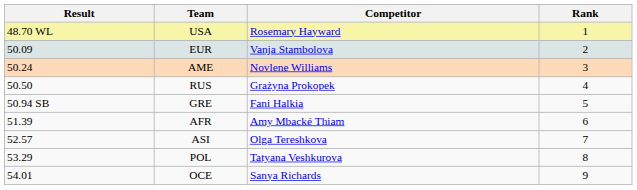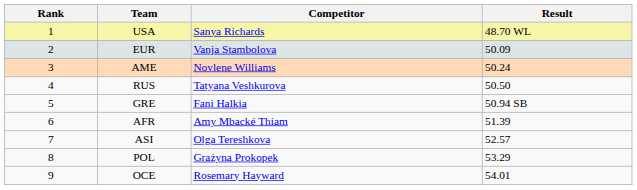 <table class="wikitable" width=70% style=text-align:center>
 <tr>
-<th>Result</th>
+<th>Rank</th>
 <th>Team</th>
 <th>Competitor</th>
-<th>Rank</th>
+<th>Result</th>
 </tr>
 <tr bgcolor="#F7F6A8">
+<td>1</td>
+<td>USA</td>
+<td align="left"><a href='#'>Sanya Richards</a></td>
 <td align="left">48.70 WL</td>
-<td>USA</td>
-<td align="left"><a href='#'>Rosemary Hayward</a></td>
-<td>1</td>
 </tr>
 <tr bgcolor="#DCE5E5">
-<td align="left">50.09</td>
+<td>2</td>
 <td>EUR</td>
 <td align="left"><a href='#'>Vanja Stambolova</a></td>
-<td>2</td>
+<td align="left">50.09</td>
 </tr>
 <tr bgcolor="#FFDAB9">
-<td align="left">50.24</td>
+<td>3</td>
 <td>AME</td>
 <td align="left"><a href='#'>Novlene Williams</a></td>
-<td>3</td>
+<td align="left">50.24</td>
 </tr>
 <tr>
+<td>4</td>
+<td>RUS</td>
+<td align="left"><a href='#'>Tatyana Veshkurova</a></td>
 <td align="left">50.50</td>
-<td>RUS</td>
-<td align="left"><a href='#'>Grażyna Prokopek</a></td>
-<td>4</td>
 </tr>
 <tr>
-<td align="left">50.94 SB</td>
+<td>5</td>
 <td>GRE</td>
 <td align="left"><a href='#'>Fani Halkia</a></td>
-<td>5</td>
+<td align="left">50.94 SB</td>
 </tr>
 <tr>
-<td align="left">51.39</td>
+<td>6</td>
 <td>AFR</td>
 <td align="left"><a href='#'>Amy Mbacké Thiam</a></td>
-<td>6</td>
+<td align="left">51.39</td>
 </tr>
 <tr>
-<td align="left">52.57</td>
+<td>7</td>
 <td>ASI</td>
 <td align="left"><a href='#'>Olga Tereshkova</a></td>
-<td>7</td>
+<td align="left">52.57</td>
 </tr>
 <tr>
+<td>8</td>
+<td>POL</td>
+<td align="left"><a href='#'>Grażyna Prokopek</a></td>
 <td align="left">53.29</td>
-<td>POL</td>
-<td align="left"><a href='#'>Tatyana Veshkurova</a></td>
-<td>8</td>
 </tr>
 <tr>
+<td>9</td>
+<td>OCE</td>
+<td align="left"><a href='#'>Rosemary Hayward</a></td>
 <td align="left">54.01</td>
-<td>OCE</td>
-<td align="left"><a href='#'>Sanya Richards</a></td>
-<td>9</td>
 </tr>
 </table>
